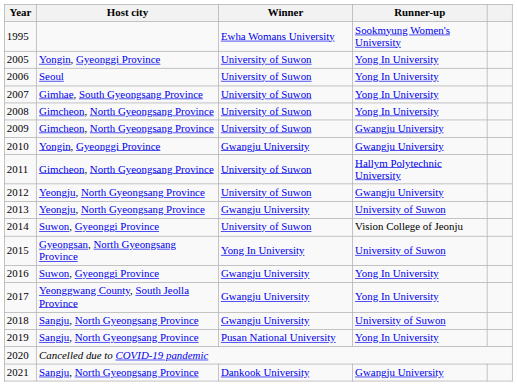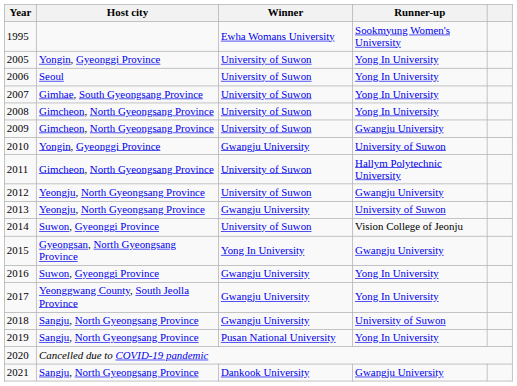 <table class="wikitable sortable sortable">
 <tr>
 <th scope="col" width=40>Year</th>
 <th scope="col" width=260>Host city</th>
 <th scope="col" width=190>Winner</th>
 <th scope="col" width=190>Runner-up</th>
 <th scope="col" width=30></th>
 </tr>
 <tr>
 <td>1995</td>
 <td></td>
 <td><a href='#'>Ewha Womans University</a></td>
 <td><a href='#'>Sookmyung Women's University</a></td>
 <td></td>
 </tr>
 <tr>
 <td>2005</td>
 <td><a href='#'>Yongin</a>, <a href='#'>Gyeonggi Province</a></td>
 <td><a href='#'>University of Suwon</a></td>
 <td><a href='#'>Yong In University</a></td>
 <td></td>
 </tr>
 <tr>
 <td>2006</td>
 <td><a href='#'>Seoul</a></td>
 <td><a href='#'>University of Suwon</a></td>
 <td><a href='#'>Yong In University</a></td>
 <td></td>
 </tr>
 <tr>
 <td>2007</td>
 <td><a href='#'>Gimhae</a>, <a href='#'>South Gyeongsang Province</a></td>
 <td><a href='#'>University of Suwon</a></td>
 <td><a href='#'>Yong In University</a></td>
 <td></td>
 </tr>
 <tr>
 <td>2008</td>
 <td><a href='#'>Gimcheon</a>, <a href='#'>North Gyeongsang Province</a></td>
 <td><a href='#'>University of Suwon</a></td>
 <td><a href='#'>Yong In University</a></td>
 <td></td>
 </tr>
 <tr>
 <td>2009</td>
 <td><a href='#'>Gimcheon</a>, <a href='#'>North Gyeongsang Province</a></td>
 <td><a href='#'>University of Suwon</a></td>
 <td><a href='#'>Gwangju University</a></td>
 <td></td>
 </tr>
 <tr>
 <td>2010</td>
 <td><a href='#'>Yongin</a>, <a href='#'>Gyeonggi Province</a></td>
 <td><a href='#'>Gwangju University</a></td>
-<td><a href='#'>Gwangju University</a></td>
+<td><a href='#'>University of Suwon</a></td>
 <td></td>
 </tr>
 <tr>
 <td>2011</td>
 <td><a href='#'>Gimcheon</a>, <a href='#'>North Gyeongsang Province</a></td>
 <td><a href='#'>University of Suwon</a></td>
 <td><a href='#'>Hallym Polytechnic University</a></td>
 <td></td>
 </tr>
 <tr>
 <td>2012</td>
 <td><a href='#'>Yeongju</a>, <a href='#'>North Gyeongsang Province</a></td>
 <td><a href='#'>University of Suwon</a></td>
 <td><a href='#'>Gwangju University</a></td>
 <td></td>
 </tr>
 <tr>
 <td>2013</td>
 <td><a href='#'>Yeongju</a>, <a href='#'>North Gyeongsang Province</a></td>
 <td><a href='#'>Gwangju University</a></td>
 <td><a href='#'>University of Suwon</a></td>
 <td></td>
 </tr>
 <tr>
 <td>2014</td>
 <td><a href='#'>Suwon</a>, <a href='#'>Gyeonggi Province</a></td>
 <td><a href='#'>University of Suwon</a></td>
 <td>Vision College of Jeonju</td>
 <td></td>
 </tr>
 <tr>
 <td>2015</td>
 <td><a href='#'>Gyeongsan</a>, <a href='#'>North Gyeongsang Province</a></td>
 <td><a href='#'>Yong In University</a></td>
-<td><a href='#'>University of Suwon</a></td>
+<td><a href='#'>Gwangju University</a></td>
 <td></td>
 </tr>
 <tr>
 <td>2016</td>
 <td><a href='#'>Suwon</a>, <a href='#'>Gyeonggi Province</a></td>
 <td><a href='#'>Gwangju University</a></td>
 <td><a href='#'>Yong In University</a></td>
 <td></td>
 </tr>
 <tr>
 <td>2017</td>
 <td><a href='#'>Yeonggwang County</a>, <a href='#'>South Jeolla Province</a></td>
 <td><a href='#'>Gwangju University</a></td>
 <td><a href='#'>Yong In University</a></td>
 <td></td>
 </tr>
 <tr>
 <td>2018</td>
 <td><a href='#'>Sangju</a>, <a href='#'>North Gyeongsang Province</a></td>
 <td><a href='#'>Gwangju University</a></td>
 <td><a href='#'>University of Suwon</a></td>
 <td></td>
 </tr>
 <tr>
 <td>2019</td>
 <td><a href='#'>Sangju</a>, <a href='#'>North Gyeongsang Province</a></td>
 <td><a href='#'>Pusan National University</a></td>
 <td><a href='#'>Yong In University</a></td>
 <td></td>
 </tr>
 <tr>
 <td>2020</td>
 <td colspan="5"><em>Cancelled due to <a href='#'>COVID-19 pandemic</a></em></td>
 </tr>
 <tr>
 <td>2021</td>
 <td><a href='#'>Sangju</a>, <a href='#'>North Gyeongsang Province</a></td>
 <td><a href='#'>Dankook University</a></td>
 <td><a href='#'>Gwangju University</a></td>
 <td></td>
 </tr>
 </table>
